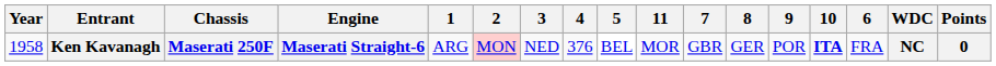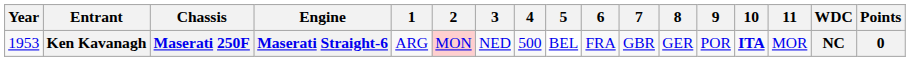 <table class="wikitable" style="text-align:center; font-size:90%">
 <tr>
 <th>Year</th>
 <th>Entrant</th>
 <th>Chassis</th>
 <th>Engine</th>
 <th>1</th>
 <th>2</th>
 <th>3</th>
 <th>4</th>
 <th>5</th>
-<th>11</th>
+<th>6</th>
 <th>7</th>
 <th>8</th>
 <th>9</th>
 <th>10</th>
-<th>6</th>
+<th>11</th>
 <th>WDC</th>
 <th>Points</th>
 </tr>
 <tr>
-<td><a href='#'>1958</a></td>
+<td><a href='#'>1953</a></td>
 <th>Ken Kavanagh</th>
 <th><a href='#'>Maserati</a> <a href='#'>250F</a></th>
 <th><a href='#'>Maserati</a> <a href='#'>Straight-6</a></th>
 <td><a href='#'>ARG</a></td>
 <td style="background:#FFCFCF;"><a href='#'>MON</a><br></td>
 <td><a href='#'>NED</a></td>
-<td><a href='#'>376</a></td>
+<td><a href='#'>500</a></td>
 <td style="background:#FFFFFF;"><a href='#'>BEL</a><br></td>
-<td><a href='#'>MOR</a></td>
+<td><a href='#'>FRA</a></td>
 <td><a href='#'>GBR</a></td>
 <td><a href='#'>GER</a></td>
 <td><a href='#'>POR</a></td>
 <td><strong><a href='#'>ITA</a></strong></td>
-<td><a href='#'>FRA</a></td>
+<td><a href='#'>MOR</a></td>
 <th>NC</th>
 <th>0</th>
 </tr>
 </table>
